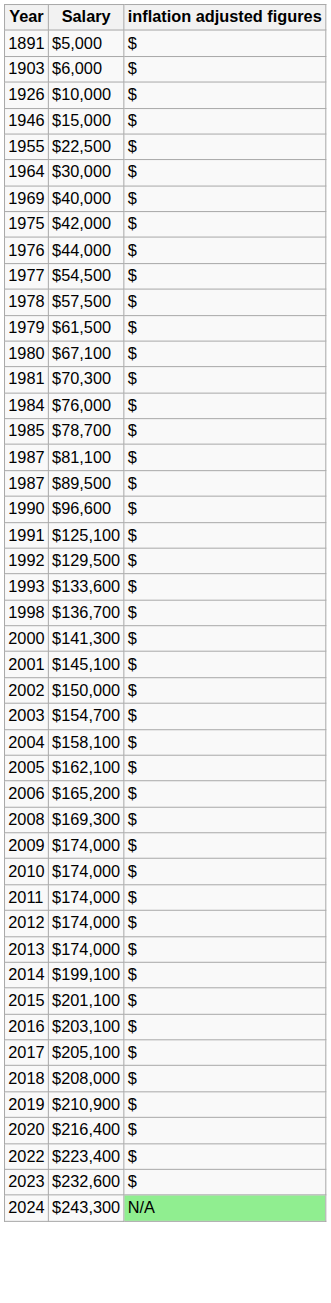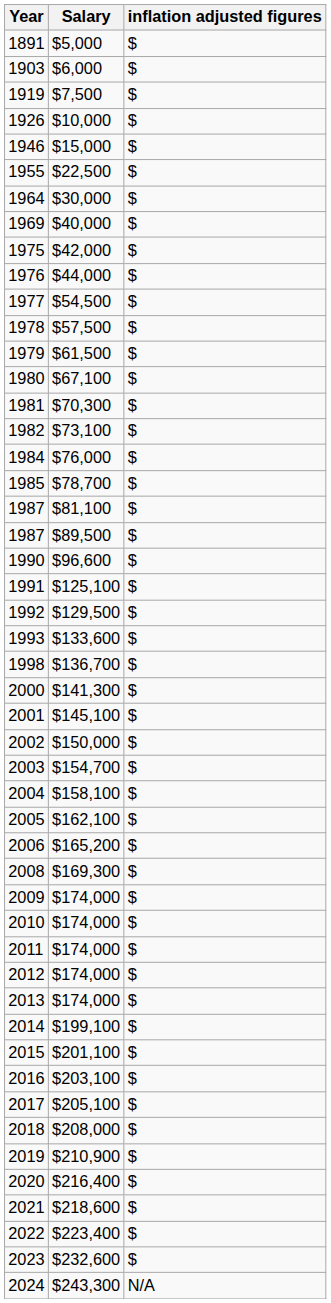 <table class="wikitable sortable">
 <tr>
 <th>Year</th>
 <th>Salary</th>
 <th> inflation adjusted figures</th>
 </tr>
 <tr>
 <td>1891</td>
 <td>$5,000</td>
 <td>$</td>
 </tr>
 <tr>
 <td>1903</td>
 <td>$6,000</td>
+<td>$</td>
+</tr>
+<tr>
+<td>1919</td>
+<td>$7,500</td>
 <td>$</td>
 </tr>
 <tr>
 <td>1926</td>
 <td>$10,000</td>
 <td>$</td>
 </tr>
 <tr>
 <td>1946</td>
 <td>$15,000</td>
 <td>$</td>
 </tr>
 <tr>
 <td>1955</td>
 <td>$22,500</td>
 <td>$</td>
 </tr>
 <tr>
 <td>1964</td>
 <td>$30,000</td>
 <td>$</td>
 </tr>
 <tr>
 <td>1969</td>
 <td>$40,000</td>
 <td>$</td>
 </tr>
 <tr>
 <td>1975</td>
 <td>$42,000</td>
 <td>$</td>
 </tr>
 <tr>
 <td>1976</td>
 <td>$44,000</td>
 <td>$</td>
 </tr>
 <tr>
 <td>1977</td>
 <td>$54,500</td>
 <td>$</td>
 </tr>
 <tr>
 <td>1978</td>
 <td>$57,500</td>
 <td>$</td>
 </tr>
 <tr>
 <td>1979</td>
 <td>$61,500</td>
 <td>$</td>
 </tr>
 <tr>
 <td>1980</td>
 <td>$67,100</td>
 <td>$</td>
 </tr>
 <tr>
 <td>1981</td>
 <td>$70,300</td>
+<td>$</td>
+</tr>
+<tr>
+<td>1982</td>
+<td>$73,100</td>
 <td>$</td>
 </tr>
 <tr>
 <td>1984</td>
 <td>$76,000</td>
 <td>$</td>
 </tr>
 <tr>
 <td>1985</td>
 <td>$78,700</td>
 <td>$</td>
 </tr>
 <tr>
 <td>1987</td>
 <td>$81,100</td>
 <td>$</td>
 </tr>
 <tr>
 <td>1987</td>
 <td>$89,500</td>
 <td>$</td>
 </tr>
 <tr>
 <td>1990</td>
 <td>$96,600</td>
 <td>$</td>
 </tr>
 <tr>
 <td>1991</td>
 <td>$125,100</td>
 <td>$</td>
 </tr>
 <tr>
 <td>1992</td>
 <td>$129,500</td>
 <td>$</td>
 </tr>
 <tr>
 <td>1993</td>
 <td>$133,600</td>
 <td>$</td>
 </tr>
 <tr>
 <td>1998</td>
 <td>$136,700</td>
 <td>$</td>
 </tr>
 <tr>
 <td>2000</td>
 <td>$141,300</td>
 <td>$</td>
 </tr>
 <tr>
 <td>2001</td>
 <td>$145,100</td>
 <td>$</td>
 </tr>
 <tr>
 <td>2002</td>
 <td>$150,000</td>
 <td>$</td>
 </tr>
 <tr>
 <td>2003</td>
 <td>$154,700</td>
 <td>$</td>
 </tr>
 <tr>
 <td>2004</td>
 <td>$158,100</td>
 <td>$</td>
 </tr>
 <tr>
 <td>2005</td>
 <td>$162,100</td>
 <td>$</td>
 </tr>
 <tr>
 <td>2006</td>
 <td>$165,200</td>
 <td>$</td>
 </tr>
 <tr>
 <td>2008</td>
 <td>$169,300</td>
 <td>$</td>
 </tr>
 <tr>
 <td>2009</td>
 <td>$174,000</td>
 <td>$</td>
 </tr>
 <tr>
 <td>2010</td>
 <td>$174,000</td>
 <td>$</td>
 </tr>
 <tr>
 <td>2011</td>
 <td>$174,000</td>
 <td>$</td>
 </tr>
 <tr>
 <td>2012</td>
 <td>$174,000</td>
 <td>$</td>
 </tr>
 <tr>
 <td>2013</td>
 <td>$174,000</td>
 <td>$</td>
 </tr>
 <tr>
 <td>2014</td>
 <td>$199,100</td>
 <td>$</td>
 </tr>
 <tr>
 <td>2015</td>
 <td>$201,100</td>
 <td>$</td>
 </tr>
 <tr>
 <td>2016</td>
 <td>$203,100</td>
 <td>$</td>
 </tr>
 <tr>
 <td>2017</td>
 <td>$205,100</td>
 <td>$</td>
 </tr>
 <tr>
 <td>2018</td>
 <td>$208,000</td>
 <td>$</td>
 </tr>
 <tr>
 <td>2019</td>
 <td>$210,900</td>
 <td>$</td>
 </tr>
 <tr>
 <td>2020</td>
 <td>$216,400</td>
 <td>$</td>
 </tr>
 <tr>
+<td>2021</td>
+<td>$218,600</td>
+<td>$</td>
+</tr>
+<tr>
 <td>2022</td>
 <td>$223,400</td>
 <td>$</td>
 </tr>
 <tr>
 <td>2023</td>
 <td>$232,600</td>
 <td>$</td>
 </tr>
 <tr>
 <td>2024</td>
 <td>$243,300</td>
-<td style="background: lightgreen;">N/A</td>
+<td>N/A</td>
 </tr>
 </table>
